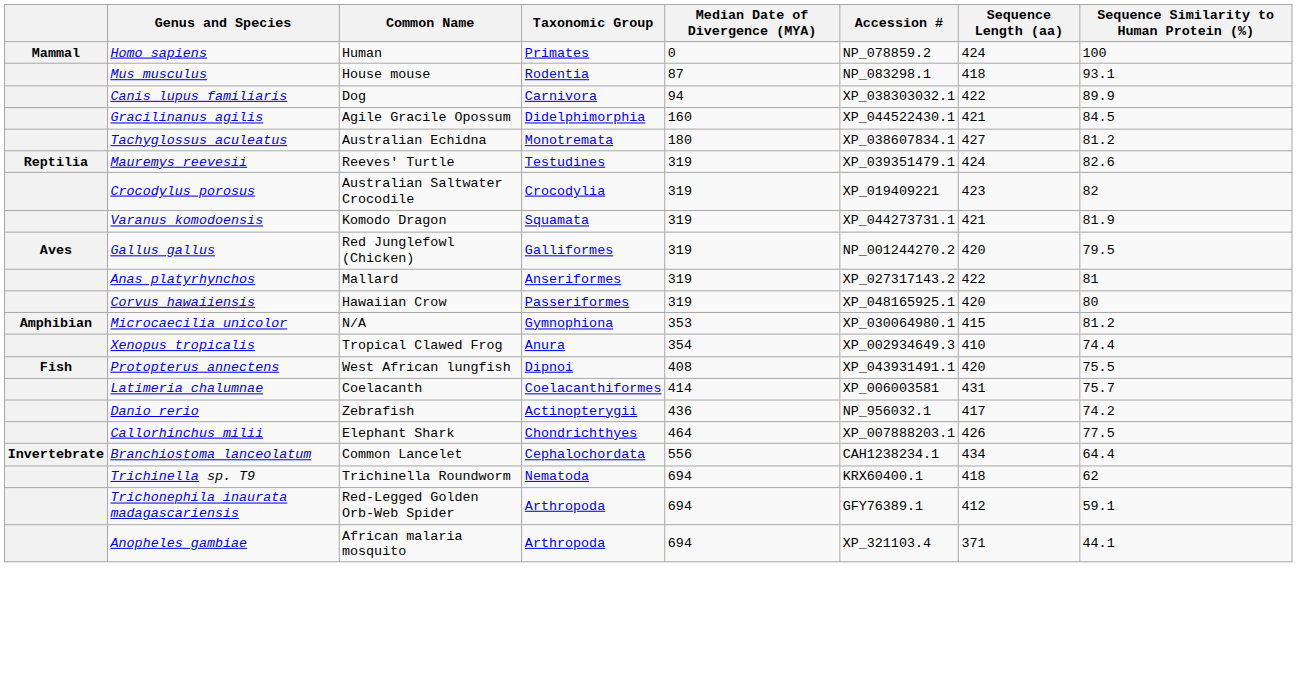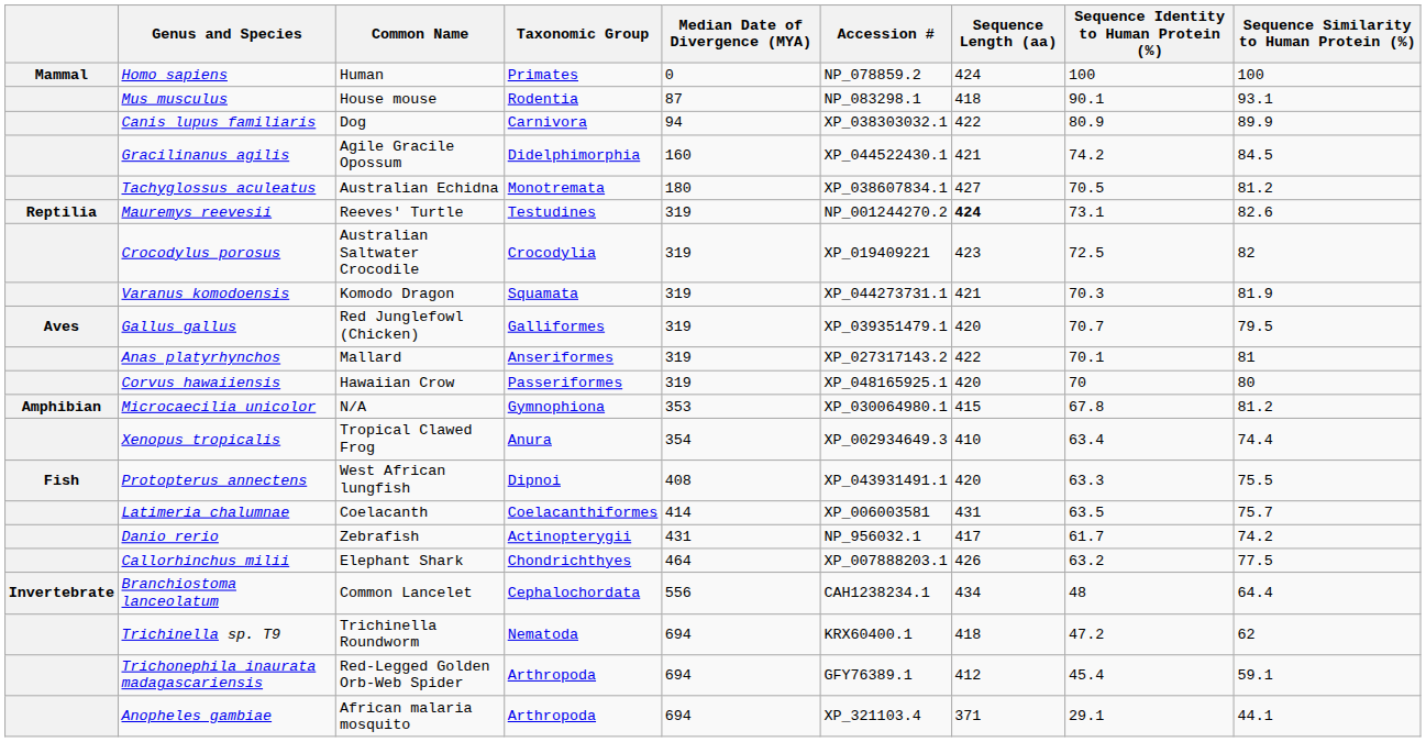 <table class="wikitable">
 <tr>
 <th></th>
 <th>Genus and Species</th>
 <th>Common Name</th>
 <th>Taxonomic Group</th>
 <th>Median Date of Divergence (MYA)</th>
 <th>Accession #</th>
 <th>Sequence Length (aa)</th>
+<th>Sequence Identity to Human Protein (%)</th>
 <th>Sequence Similarity to Human Protein (%)</th>
 </tr>
 <tr>
 <th>Mammal</th>
 <td><em><a href='#'>Homo sapiens</a></em></td>
 <td>Human</td>
 <td><a href='#'>Primates</a></td>
 <td>0</td>
 <td>NP_078859.2</td>
 <td>424</td>
 <td>100</td>
+<td>100</td>
 </tr>
 <tr>
 <th></th>
 <td><em><a href='#'>Mus musculus</a></em></td>
 <td>House mouse</td>
 <td><a href='#'>Rodentia</a></td>
 <td>87</td>
 <td>NP_083298.1</td>
 <td>418</td>
+<td>90.1</td>
 <td>93.1</td>
 </tr>
 <tr>
 <th></th>
 <td><em><a href='#'>Canis lupus familiaris</a></em></td>
 <td>Dog</td>
 <td><a href='#'>Carnivora</a></td>
 <td>94</td>
 <td>XP_038303032.1</td>
 <td>422</td>
+<td>80.9</td>
 <td>89.9</td>
 </tr>
 <tr>
 <th></th>
 <td><em><a href='#'>Gracilinanus agilis</a></em></td>
 <td>Agile Gracile Opossum</td>
 <td><a href='#'>Didelphimorphia</a></td>
 <td>160</td>
 <td>XP_044522430.1</td>
 <td>421</td>
+<td>74.2</td>
 <td>84.5</td>
 </tr>
 <tr>
 <th></th>
 <td><em><a href='#'>Tachyglossus aculeatus</a></em></td>
 <td>Australian Echidna</td>
 <td><a href='#'>Monotremata</a></td>
 <td>180</td>
 <td>XP_038607834.1</td>
 <td>427</td>
+<td>70.5</td>
 <td>81.2</td>
 </tr>
 <tr>
 <th>Reptilia</th>
 <td><em><a href='#'>Mauremys reevesii</a></em></td>
 <td>Reeves' Turtle</td>
 <td><a href='#'>Testudines</a></td>
 <td>319</td>
-<td>XP_039351479.1</td>
-<td>424</td>
+<td>NP_001244270.2</td>
+<td><strong>424</strong></td>
+<td>73.1</td>
 <td>82.6</td>
 </tr>
 <tr>
 <th></th>
 <td><em><a href='#'>Crocodylus porosus</a></em></td>
 <td>Australian Saltwater Crocodile</td>
 <td><a href='#'>Crocodylia</a></td>
 <td>319</td>
 <td>XP_019409221</td>
 <td>423</td>
+<td>72.5</td>
 <td>82</td>
 </tr>
 <tr>
 <th></th>
 <td><em><a href='#'>Varanus komodoensis</a></em></td>
 <td>Komodo Dragon</td>
 <td><a href='#'>Squamata</a></td>
 <td>319</td>
 <td>XP_044273731.1</td>
 <td>421</td>
+<td>70.3</td>
 <td>81.9</td>
 </tr>
 <tr>
 <th>Aves</th>
 <td><em><a href='#'>Gallus gallus</a></em></td>
 <td>Red Junglefowl (Chicken)</td>
 <td><a href='#'>Galliformes</a></td>
 <td>319</td>
-<td>NP_001244270.2</td>
+<td>XP_039351479.1</td>
 <td>420</td>
+<td>70.7</td>
 <td>79.5</td>
 </tr>
 <tr>
 <th></th>
 <td><em><a href='#'>Anas platyrhynchos</a></em></td>
 <td>Mallard</td>
 <td><a href='#'>Anseriformes</a></td>
 <td>319</td>
 <td>XP_027317143.2</td>
 <td>422</td>
+<td>70.1</td>
 <td>81</td>
 </tr>
 <tr>
 <th></th>
 <td><em><a href='#'>Corvus hawaiiensis</a></em></td>
 <td>Hawaiian Crow</td>
 <td><a href='#'>Passeriformes</a></td>
 <td>319</td>
 <td>XP_048165925.1</td>
 <td>420</td>
+<td>70</td>
 <td>80</td>
 </tr>
 <tr>
 <th>Amphibian</th>
 <td><em><a href='#'>Microcaecilia unicolor</a></em></td>
 <td>N/A</td>
 <td><a href='#'>Gymnophiona</a></td>
 <td>353</td>
 <td>XP_030064980.1</td>
 <td>415</td>
+<td>67.8</td>
 <td>81.2</td>
 </tr>
 <tr>
 <th></th>
 <td><em><a href='#'>Xenopus tropicalis</a></em></td>
 <td>Tropical Clawed Frog</td>
 <td><a href='#'>Anura</a></td>
 <td>354</td>
 <td>XP_002934649.3</td>
 <td>410</td>
+<td>63.4</td>
 <td>74.4</td>
 </tr>
 <tr>
 <th>Fish</th>
 <td><em><a href='#'>Protopterus annectens</a></em></td>
 <td>West African lungfish</td>
 <td><a href='#'>Dipnoi</a></td>
 <td>408</td>
 <td>XP_043931491.1</td>
 <td>420</td>
+<td>63.3</td>
 <td>75.5</td>
 </tr>
 <tr>
 <th></th>
 <td><em><a href='#'>Latimeria chalumnae</a></em></td>
 <td>Coelacanth</td>
 <td><a href='#'>Coelacanthiformes</a></td>
 <td>414</td>
 <td>XP_006003581</td>
 <td>431</td>
+<td>63.5</td>
 <td>75.7</td>
 </tr>
 <tr>
 <th></th>
 <td><em><a href='#'>Danio rerio</a></em></td>
 <td>Zebrafish</td>
 <td><a href='#'>Actinopterygii</a></td>
-<td>436</td>
+<td>431</td>
 <td>NP_956032.1</td>
 <td>417</td>
+<td>61.7</td>
 <td>74.2</td>
 </tr>
 <tr>
 <th></th>
 <td><em><a href='#'>Callorhinchus milii</a></em></td>
 <td>Elephant Shark</td>
 <td><a href='#'>Chondrichthyes</a></td>
 <td>464</td>
 <td>XP_007888203.1</td>
 <td>426</td>
+<td>63.2</td>
 <td>77.5</td>
 </tr>
 <tr>
 <th>Invertebrate</th>
 <td><em><a href='#'>Branchiostoma lanceolatum</a></em></td>
 <td>Common Lancelet</td>
 <td><a href='#'>Cephalochordata</a></td>
 <td>556</td>
 <td>CAH1238234.1</td>
 <td>434</td>
+<td>48</td>
 <td>64.4</td>
 </tr>
 <tr>
 <th></th>
 <td><em><a href='#'>Trichinella</a> sp. T9</em></td>
 <td>Trichinella Roundworm</td>
 <td><a href='#'>Nematoda</a></td>
 <td>694</td>
 <td>KRX60400.1</td>
 <td>418</td>
+<td>47.2</td>
 <td>62</td>
 </tr>
 <tr>
 <th></th>
 <td><em><a href='#'>Trichonephila inaurata madagascariensis</a></em></td>
 <td>Red-Legged Golden Orb-Web Spider</td>
 <td><a href='#'>Arthropoda</a></td>
 <td>694</td>
 <td>GFY76389.1</td>
 <td>412</td>
+<td>45.4</td>
 <td>59.1</td>
 </tr>
 <tr>
 <th></th>
 <td><em><a href='#'>Anopheles gambiae</a></em></td>
 <td>African malaria mosquito</td>
 <td><a href='#'>Arthropoda</a></td>
 <td>694</td>
 <td>XP_321103.4</td>
 <td>371</td>
+<td>29.1</td>
 <td>44.1</td>
 </tr>
 </table>
